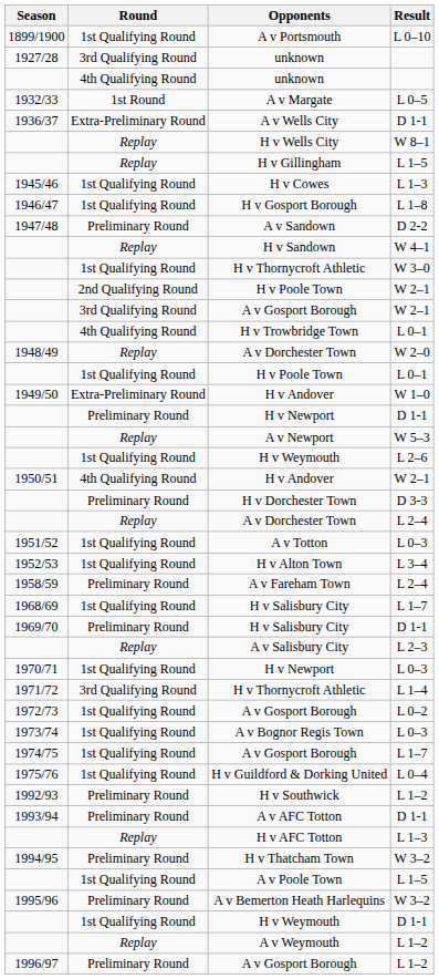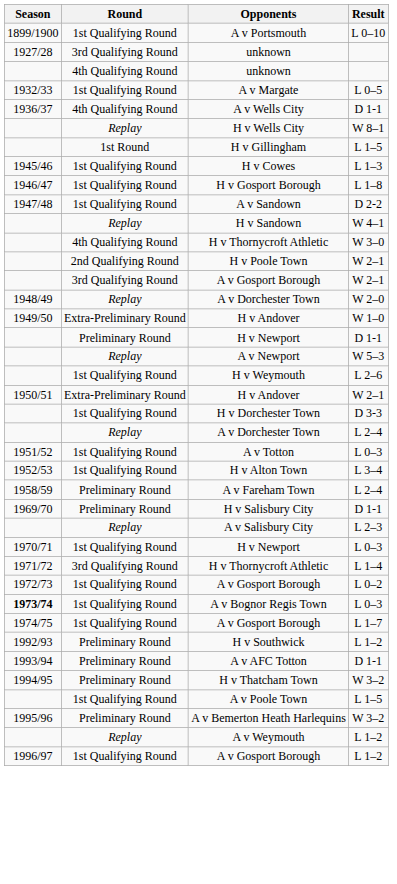 <table class="wikitable collapsible collapsed" style=text-align:center>
 <tr>
 <th>Season</th>
 <th>Round</th>
 <th>Opponents</th>
 <th>Result</th>
 </tr>
 <tr>
 <td>1899/1900</td>
 <td>1st Qualifying Round</td>
 <td>A v Portsmouth</td>
 <td>L 0–10</td>
 </tr>
 <tr>
 <td>1927/28</td>
 <td>3rd Qualifying Round</td>
 <td>unknown</td>
 <td></td>
 </tr>
 <tr>
 <td></td>
 <td>4th Qualifying Round</td>
 <td>unknown</td>
 <td></td>
 </tr>
 <tr>
 <td>1932/33</td>
-<td>1st Round</td>
+<td>1st Qualifying Round</td>
 <td>A v Margate</td>
 <td>L 0–5</td>
 </tr>
 <tr>
 <td>1936/37</td>
-<td>Extra-Preliminary Round</td>
+<td>4th Qualifying Round</td>
 <td>A v Wells City</td>
 <td>D 1-1</td>
 </tr>
 <tr>
 <td></td>
 <td><em>Replay</em></td>
 <td>H v Wells City</td>
 <td>W 8–1</td>
 </tr>
 <tr>
 <td></td>
-<td><em>Replay</em></td>
+<td>1st Round</td>
 <td>H v Gillingham</td>
 <td>L 1–5</td>
 </tr>
 <tr>
 <td>1945/46</td>
 <td>1st Qualifying Round</td>
 <td>H v Cowes</td>
 <td>L 1–3</td>
 </tr>
 <tr>
 <td>1946/47</td>
 <td>1st Qualifying Round</td>
 <td>H v Gosport Borough</td>
 <td>L 1–8</td>
 </tr>
 <tr>
 <td>1947/48</td>
-<td>Preliminary Round</td>
+<td>1st Qualifying Round</td>
 <td>A v Sandown</td>
 <td>D 2-2</td>
 </tr>
 <tr>
 <td></td>
 <td><em>Replay</em></td>
 <td>H v Sandown</td>
 <td>W 4–1</td>
 </tr>
 <tr>
 <td></td>
-<td>1st Qualifying Round</td>
+<td>4th Qualifying Round</td>
 <td>H v Thornycroft Athletic</td>
 <td>W 3–0</td>
 </tr>
 <tr>
 <td></td>
 <td>2nd Qualifying Round</td>
 <td>H v Poole Town</td>
 <td>W 2–1</td>
 </tr>
 <tr>
 <td></td>
 <td>3rd Qualifying Round</td>
 <td>A v Gosport Borough</td>
 <td>W 2–1</td>
 </tr>
 <tr>
-<td></td>
-<td>4th Qualifying Round</td>
-<td>H v Trowbridge Town</td>
-<td>L 0–1</td>
-</tr>
-<tr>
 <td>1948/49</td>
 <td><em>Replay</em></td>
 <td>A v Dorchester Town</td>
 <td>W 2–0</td>
-</tr>
-<tr>
-<td></td>
-<td>1st Qualifying Round</td>
-<td>H v Poole Town</td>
-<td>L 0–1</td>
 </tr>
 <tr>
 <td>1949/50</td>
 <td>Extra-Preliminary Round</td>
 <td>H v Andover</td>
 <td>W 1–0</td>
 </tr>
 <tr>
 <td></td>
 <td>Preliminary Round</td>
 <td>H v Newport</td>
 <td>D 1-1</td>
 </tr>
 <tr>
 <td></td>
 <td><em>Replay</em></td>
 <td>A v Newport</td>
 <td>W 5–3</td>
 </tr>
 <tr>
 <td></td>
 <td>1st Qualifying Round</td>
 <td>H v Weymouth</td>
 <td>L 2–6</td>
 </tr>
 <tr>
 <td>1950/51</td>
-<td>4th Qualifying Round</td>
+<td>Extra-Preliminary Round</td>
 <td>H v Andover</td>
 <td>W 2–1</td>
 </tr>
 <tr>
 <td></td>
-<td>Preliminary Round</td>
+<td>1st Qualifying Round</td>
 <td>H v Dorchester Town</td>
 <td>D 3-3</td>
 </tr>
 <tr>
 <td></td>
 <td><em>Replay</em></td>
 <td>A v Dorchester Town</td>
 <td>L 2–4</td>
 </tr>
 <tr>
 <td>1951/52</td>
 <td>1st Qualifying Round</td>
 <td>A v Totton</td>
 <td>L 0–3</td>
 </tr>
 <tr>
 <td>1952/53</td>
 <td>1st Qualifying Round</td>
 <td>H v Alton Town</td>
 <td>L 3–4</td>
 </tr>
 <tr>
 <td>1958/59</td>
 <td>Preliminary Round</td>
 <td>A v Fareham Town</td>
 <td>L 2–4</td>
-</tr>
-<tr>
-<td>1968/69</td>
-<td>1st Qualifying Round</td>
-<td>H v Salisbury City</td>
-<td>L 1–7</td>
 </tr>
 <tr>
 <td>1969/70</td>
 <td>Preliminary Round</td>
 <td>H v Salisbury City</td>
 <td>D 1-1</td>
 </tr>
 <tr>
 <td></td>
 <td><em>Replay</em></td>
 <td>A v Salisbury City</td>
 <td>L 2–3</td>
 </tr>
 <tr>
 <td>1970/71</td>
 <td>1st Qualifying Round</td>
 <td>H v Newport</td>
 <td>L 0–3</td>
 </tr>
 <tr>
 <td>1971/72</td>
 <td>3rd Qualifying Round</td>
 <td>H v Thornycroft Athletic</td>
 <td>L 1–4</td>
 </tr>
 <tr>
 <td>1972/73</td>
 <td>1st Qualifying Round</td>
 <td>A v Gosport Borough</td>
 <td>L 0–2</td>
 </tr>
 <tr>
-<td>1973/74</td>
+<td><strong>1973/74</strong></td>
 <td>1st Qualifying Round</td>
 <td>A v Bognor Regis Town</td>
 <td>L 0–3</td>
 </tr>
 <tr>
 <td>1974/75</td>
 <td>1st Qualifying Round</td>
 <td>A v Gosport Borough</td>
 <td>L 1–7</td>
-</tr>
-<tr>
-<td>1975/76</td>
-<td>1st Qualifying Round</td>
-<td>H v Guildford & Dorking United</td>
-<td>L 0–4</td>
 </tr>
 <tr>
 <td>1992/93</td>
 <td>Preliminary Round</td>
 <td>H v Southwick</td>
 <td>L 1–2</td>
 </tr>
 <tr>
 <td>1993/94</td>
 <td>Preliminary Round</td>
 <td>A v AFC Totton</td>
 <td>D 1-1</td>
-</tr>
-<tr>
-<td></td>
-<td><em>Replay</em></td>
-<td>H v AFC Totton</td>
-<td>L 1–3</td>
 </tr>
 <tr>
 <td>1994/95</td>
 <td>Preliminary Round</td>
 <td>H v Thatcham Town</td>
 <td>W 3–2</td>
 </tr>
 <tr>
 <td></td>
 <td>1st Qualifying Round</td>
 <td>A v Poole Town</td>
 <td>L 1–5</td>
 </tr>
 <tr>
 <td>1995/96</td>
 <td>Preliminary Round</td>
 <td>A v Bemerton Heath Harlequins</td>
 <td>W 3–2</td>
 </tr>
 <tr>
 <td></td>
-<td>1st Qualifying Round</td>
-<td>H v Weymouth</td>
-<td>D 1-1</td>
-</tr>
-<tr>
-<td></td>
 <td><em>Replay</em></td>
 <td>A v Weymouth</td>
 <td>L 1–2</td>
 </tr>
 <tr>
 <td>1996/97</td>
-<td>Preliminary Round</td>
+<td>1st Qualifying Round</td>
 <td>A v Gosport Borough</td>
 <td>L 1–2</td>
 </tr>
 </table>
